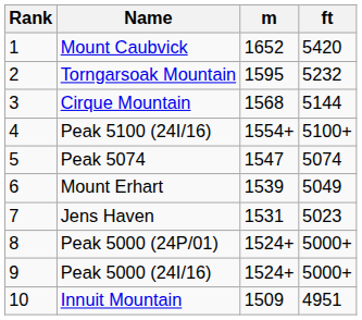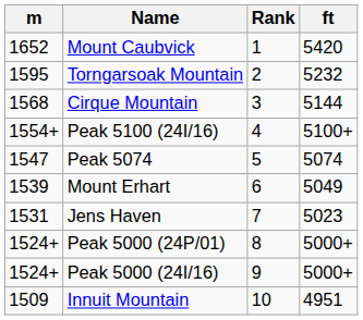 <table class="wikitable">
 <tr>
+<th>m</th>
+<th>Name</th>
 <th>Rank</th>
-<th>Name</th>
-<th>m</th>
 <th>ft</th>
 </tr>
 <tr>
+<td>1652</td>
+<td><a href='#'>Mount Caubvick</a></td>
 <td>1</td>
-<td><a href='#'>Mount Caubvick</a></td>
-<td>1652</td>
 <td>5420</td>
 </tr>
 <tr>
+<td>1595</td>
+<td><a href='#'>Torngarsoak Mountain</a></td>
 <td>2</td>
-<td><a href='#'>Torngarsoak Mountain</a></td>
-<td>1595</td>
 <td>5232</td>
 </tr>
 <tr>
+<td>1568</td>
+<td><a href='#'>Cirque Mountain</a></td>
 <td>3</td>
-<td><a href='#'>Cirque Mountain</a></td>
-<td>1568</td>
 <td>5144</td>
 </tr>
 <tr>
+<td>1554+</td>
+<td>Peak 5100 (24I/16)</td>
 <td>4</td>
-<td>Peak 5100 (24I/16)</td>
-<td>1554+</td>
 <td>5100+</td>
 </tr>
 <tr>
+<td>1547</td>
+<td>Peak 5074</td>
 <td>5</td>
-<td>Peak 5074</td>
-<td>1547</td>
 <td>5074</td>
 </tr>
 <tr>
+<td>1539</td>
+<td>Mount Erhart</td>
 <td>6</td>
-<td>Mount Erhart</td>
-<td>1539</td>
 <td>5049</td>
 </tr>
 <tr>
+<td>1531</td>
+<td>Jens Haven</td>
 <td>7</td>
-<td>Jens Haven</td>
-<td>1531</td>
 <td>5023</td>
 </tr>
 <tr>
+<td>1524+</td>
+<td>Peak 5000 (24P/01)</td>
 <td>8</td>
-<td>Peak 5000 (24P/01)</td>
-<td>1524+</td>
 <td>5000+</td>
 </tr>
 <tr>
+<td>1524+</td>
+<td>Peak 5000 (24I/16)</td>
 <td>9</td>
-<td>Peak 5000 (24I/16)</td>
-<td>1524+</td>
 <td>5000+</td>
 </tr>
 <tr>
+<td>1509</td>
+<td><a href='#'>Innuit Mountain</a></td>
 <td>10</td>
-<td><a href='#'>Innuit Mountain</a></td>
-<td>1509</td>
 <td>4951</td>
 </tr>
 </table>
